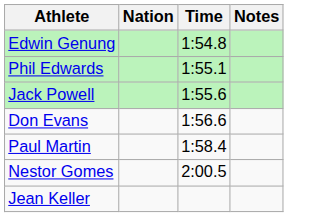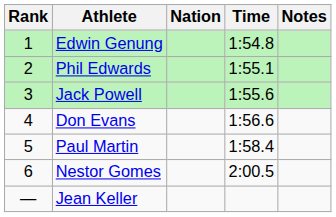 <table class="wikitable sortable" style="text-align:center">
 <tr>
+<th>Rank</th>
 <th>Athlete</th>
 <th>Nation</th>
 <th>Time</th>
 <th>Notes</th>
 </tr>
 <tr bgcolor=bbf3bb>
+<td>1</td>
 <td align=left><a href='#'>Edwin Genung</a></td>
 <td align=left></td>
 <td>1:54.8</td>
 <td></td>
 </tr>
 <tr bgcolor=bbf3bb>
+<td>2</td>
 <td align=left><a href='#'>Phil Edwards</a></td>
 <td align=left></td>
 <td>1:55.1</td>
 <td></td>
 </tr>
 <tr bgcolor=bbf3bb>
+<td>3</td>
 <td align=left><a href='#'>Jack Powell</a></td>
 <td align=left></td>
 <td>1:55.6</td>
 <td></td>
 </tr>
 <tr>
+<td>4</td>
 <td align=left><a href='#'>Don Evans</a></td>
 <td align=left></td>
 <td>1:56.6</td>
 <td></td>
 </tr>
 <tr>
+<td>5</td>
 <td align=left><a href='#'>Paul Martin</a></td>
 <td align=left></td>
 <td>1:58.4</td>
 <td></td>
 </tr>
 <tr>
+<td>6</td>
 <td align=left><a href='#'>Nestor Gomes</a></td>
 <td align=left></td>
 <td>2:00.5</td>
 <td></td>
 </tr>
 <tr>
+<td data-sort-value=7>—</td>
 <td align=left><a href='#'>Jean Keller</a></td>
 <td align=left></td>
 <td></td>
 <td></td>
 </tr>
 </table>
